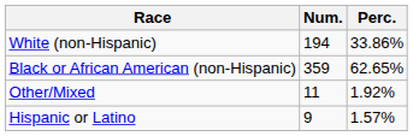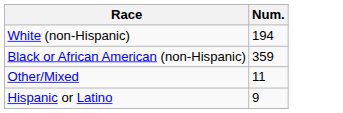 <table class="wikitable">
 <tr>
 <th>Race</th>
 <th>Num.</th>
-<th>Perc.</th>
 </tr>
 <tr>
 <td><a href='#'>White</a> (non-Hispanic)</td>
 <td>194</td>
-<td>33.86%</td>
 </tr>
 <tr>
 <td><a href='#'>Black or African American</a> (non-Hispanic)</td>
 <td>359</td>
-<td>62.65%</td>
 </tr>
 <tr>
 <td><a href='#'>Other/Mixed</a></td>
 <td>11</td>
-<td>1.92%</td>
 </tr>
 <tr>
 <td><a href='#'>Hispanic</a> or <a href='#'>Latino</a></td>
 <td>9</td>
-<td>1.57%</td>
 </tr>
 </table>
